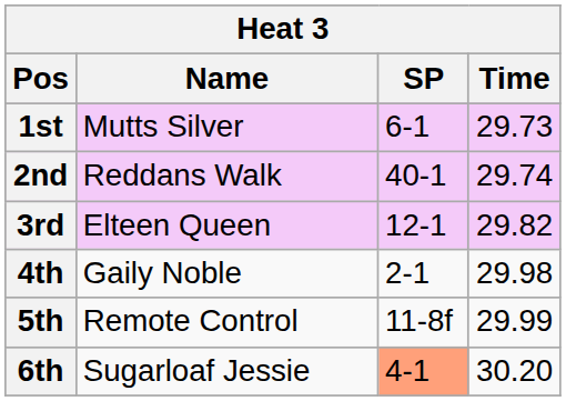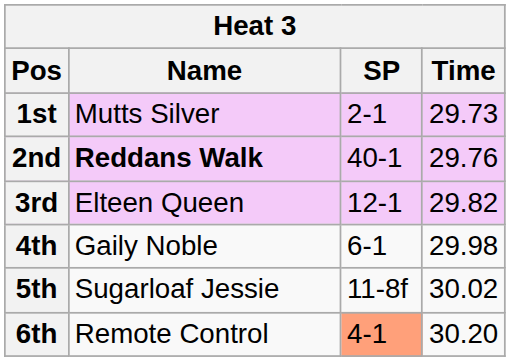 <table class="wikitable">
 <tr>
 <th colspan="6">Heat 3</th>
 </tr>
 <tr>
 <th width=20>Pos</th>
 <th width=150>Name</th>
 <th width=40>SP</th>
 <th width=40>Time</th>
 </tr>
 <tr style="background: #f4caf9;">
 <th>1st</th>
 <td>Mutts Silver</td>
-<td>6-1</td>
+<td>2-1</td>
 <td>29.73</td>
 </tr>
 <tr style="background: #f4caf9;">
 <th>2nd</th>
-<td>Reddans Walk</td>
+<td><strong>Reddans Walk</strong></td>
 <td>40-1</td>
-<td>29.74</td>
+<td>29.76</td>
 </tr>
 <tr style="background: #f4caf9;">
 <th>3rd</th>
 <td>Elteen Queen</td>
 <td>12-1</td>
 <td>29.82</td>
 </tr>
 <tr>
 <th>4th</th>
 <td>Gaily Noble</td>
-<td>2-1</td>
+<td>6-1</td>
 <td>29.98</td>
 </tr>
 <tr>
 <th>5th</th>
-<td>Remote Control</td>
+<td>Sugarloaf Jessie</td>
 <td>11-8f</td>
-<td>29.99</td>
+<td>30.02</td>
 </tr>
 <tr>
 <th>6th</th>
-<td>Sugarloaf Jessie</td>
+<td>Remote Control</td>
 <td style="background: lightsalmon;">4-1</td>
 <td>30.20</td>
 </tr>
 </table>
